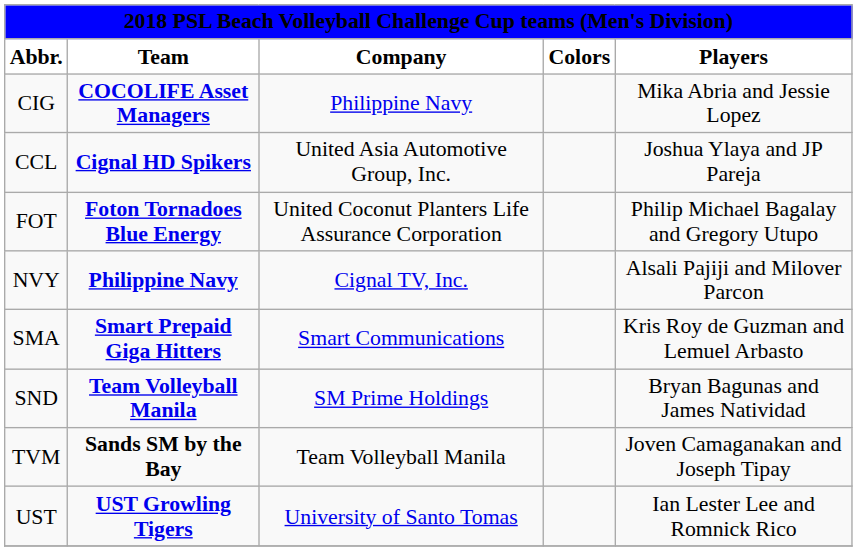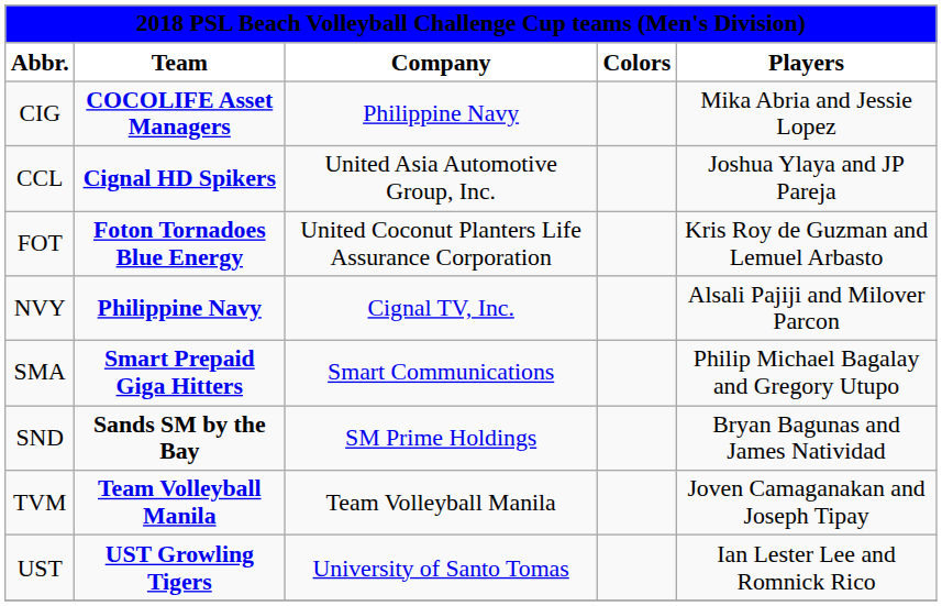 <table class="wikitable" style="width:100%; text-align:left">
 <tr>
 <th style=background:BLUE colspan=7><span>2018 PSL Beach Volleyball Challenge Cup teams (Men's Division)</span></th>
 </tr>
 <tr>
 <th style="background:white">Abbr.</th>
 <th style="background:white">Team</th>
 <th style="background:white">Company</th>
 <th style="background:white">Colors</th>
 <th style="background:white">Players</th>
 </tr>
 <tr>
 <td align=center>CIG</td>
 <td align=center><strong><a href='#'>COCOLIFE Asset Managers</a></strong></td>
 <td align=center><a href='#'>Philippine Navy</a></td>
 <td align=center> </td>
 <td align=center>Mika Abria and Jessie Lopez</td>
 </tr>
 <tr>
 <td align=center>CCL</td>
 <td align=center><strong><a href='#'>Cignal HD Spikers</a></strong></td>
 <td align=center>United Asia Automotive Group, Inc.</td>
 <td align=center> </td>
 <td align=center>Joshua Ylaya and JP Pareja</td>
 </tr>
 <tr>
 <td align=center>FOT</td>
 <td align=center><strong><a href='#'>Foton Tornadoes Blue Energy</a></strong></td>
 <td align=center>United Coconut Planters Life Assurance Corporation</td>
 <td align=center> </td>
-<td align=center>Philip Michael Bagalay and Gregory Utupo</td>
+<td align=center>Kris Roy de Guzman and Lemuel Arbasto</td>
 </tr>
 <tr>
 <td align=center>NVY</td>
 <td align=center><strong><a href='#'>Philippine Navy</a></strong></td>
 <td align=center><a href='#'>Cignal TV, Inc.</a></td>
 <td align=center></td>
 <td align=center>Alsali Pajiji and Milover Parcon</td>
 </tr>
 <tr>
 <td align=center>SMA</td>
 <td align=center><strong><a href='#'>Smart Prepaid Giga Hitters</a></strong></td>
 <td align=center><a href='#'>Smart Communications</a></td>
 <td align=center> </td>
-<td align=center>Kris Roy de Guzman and Lemuel Arbasto</td>
+<td align=center>Philip Michael Bagalay and Gregory Utupo</td>
 </tr>
 <tr>
 <td align=center>SND</td>
-<td align=center><strong><a href='#'>Team Volleyball Manila</a></strong></td>
+<td align=center><strong>Sands SM by the Bay</strong></td>
 <td align=center><a href='#'>SM Prime Holdings</a></td>
 <td align=center></td>
 <td align=center>Bryan Bagunas and James Natividad</td>
 </tr>
 <tr>
 <td align=center>TVM</td>
-<td align=center><strong>Sands SM by the Bay</strong></td>
+<td align=center><strong><a href='#'>Team Volleyball Manila</a></strong></td>
 <td align=center>Team Volleyball Manila</td>
 <td align=center></td>
 <td align=center>Joven Camaganakan and Joseph Tipay</td>
 </tr>
 <tr>
 <td align=center>UST</td>
 <td align=center><strong><a href='#'>UST Growling Tigers</a></strong></td>
 <td align=center><a href='#'>University of Santo Tomas</a></td>
 <td align=center></td>
 <td align=center>Ian Lester Lee and Romnick Rico</td>
 </tr>
 <tr>
 </tr>
 </table>
